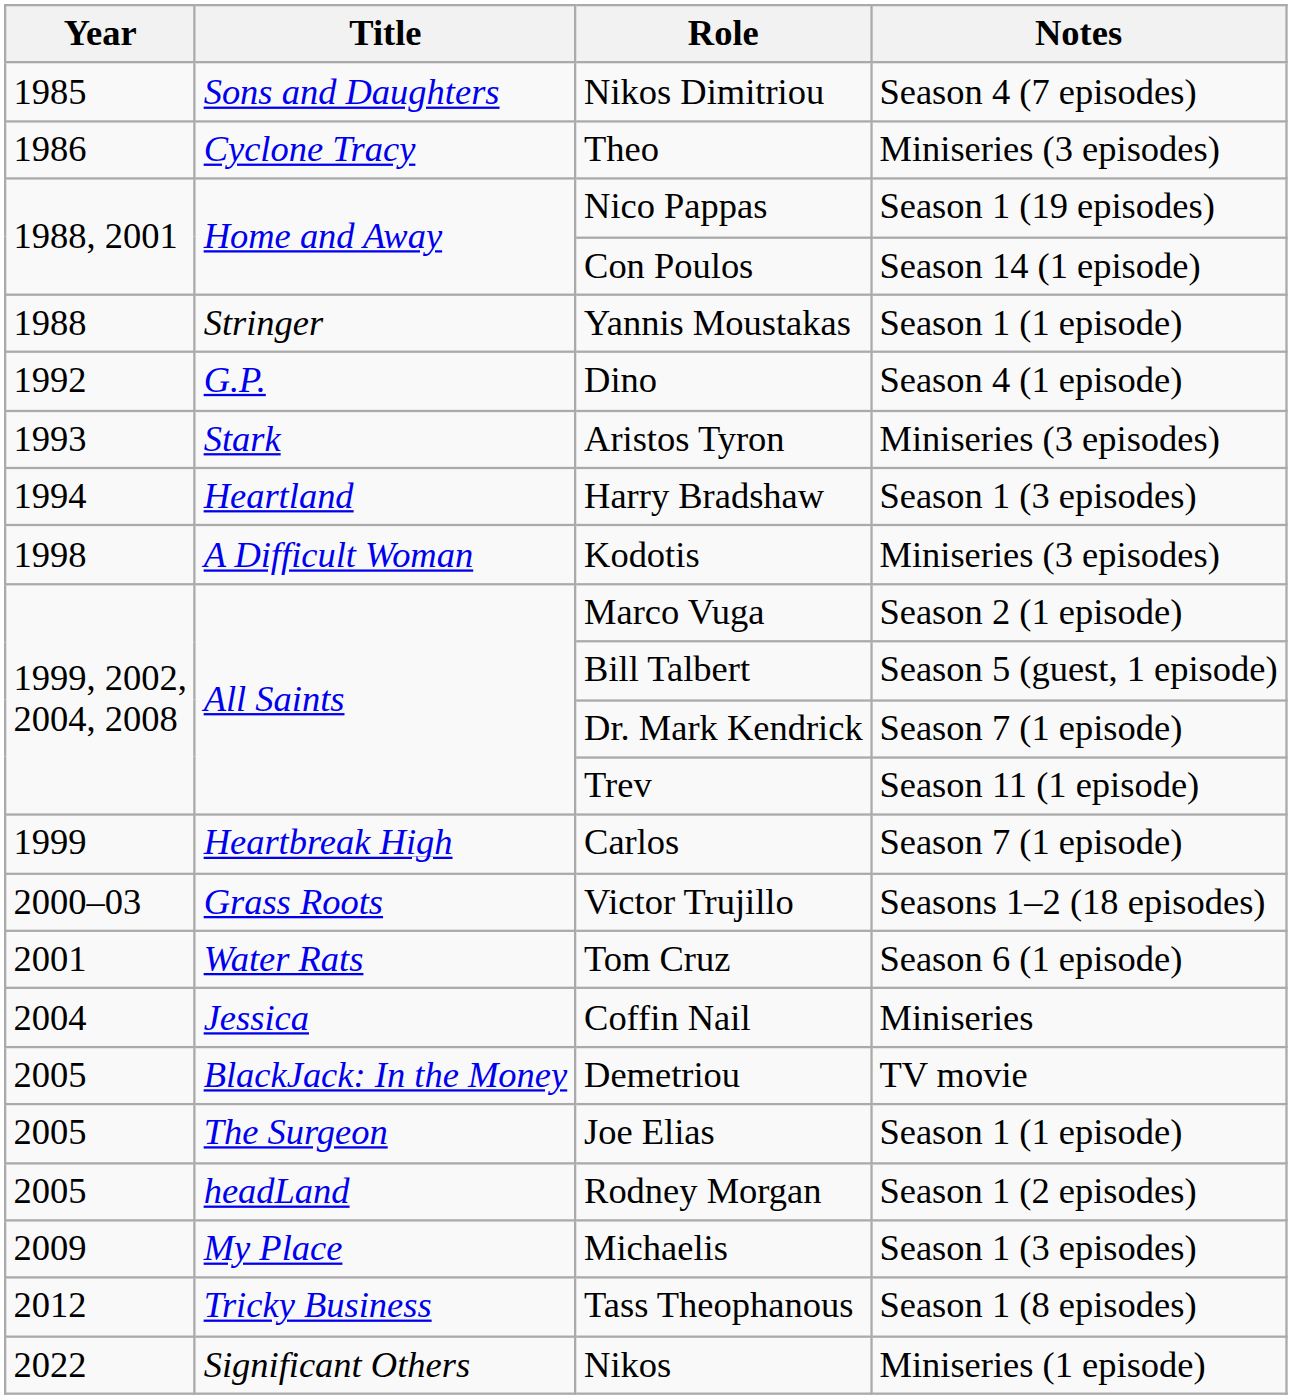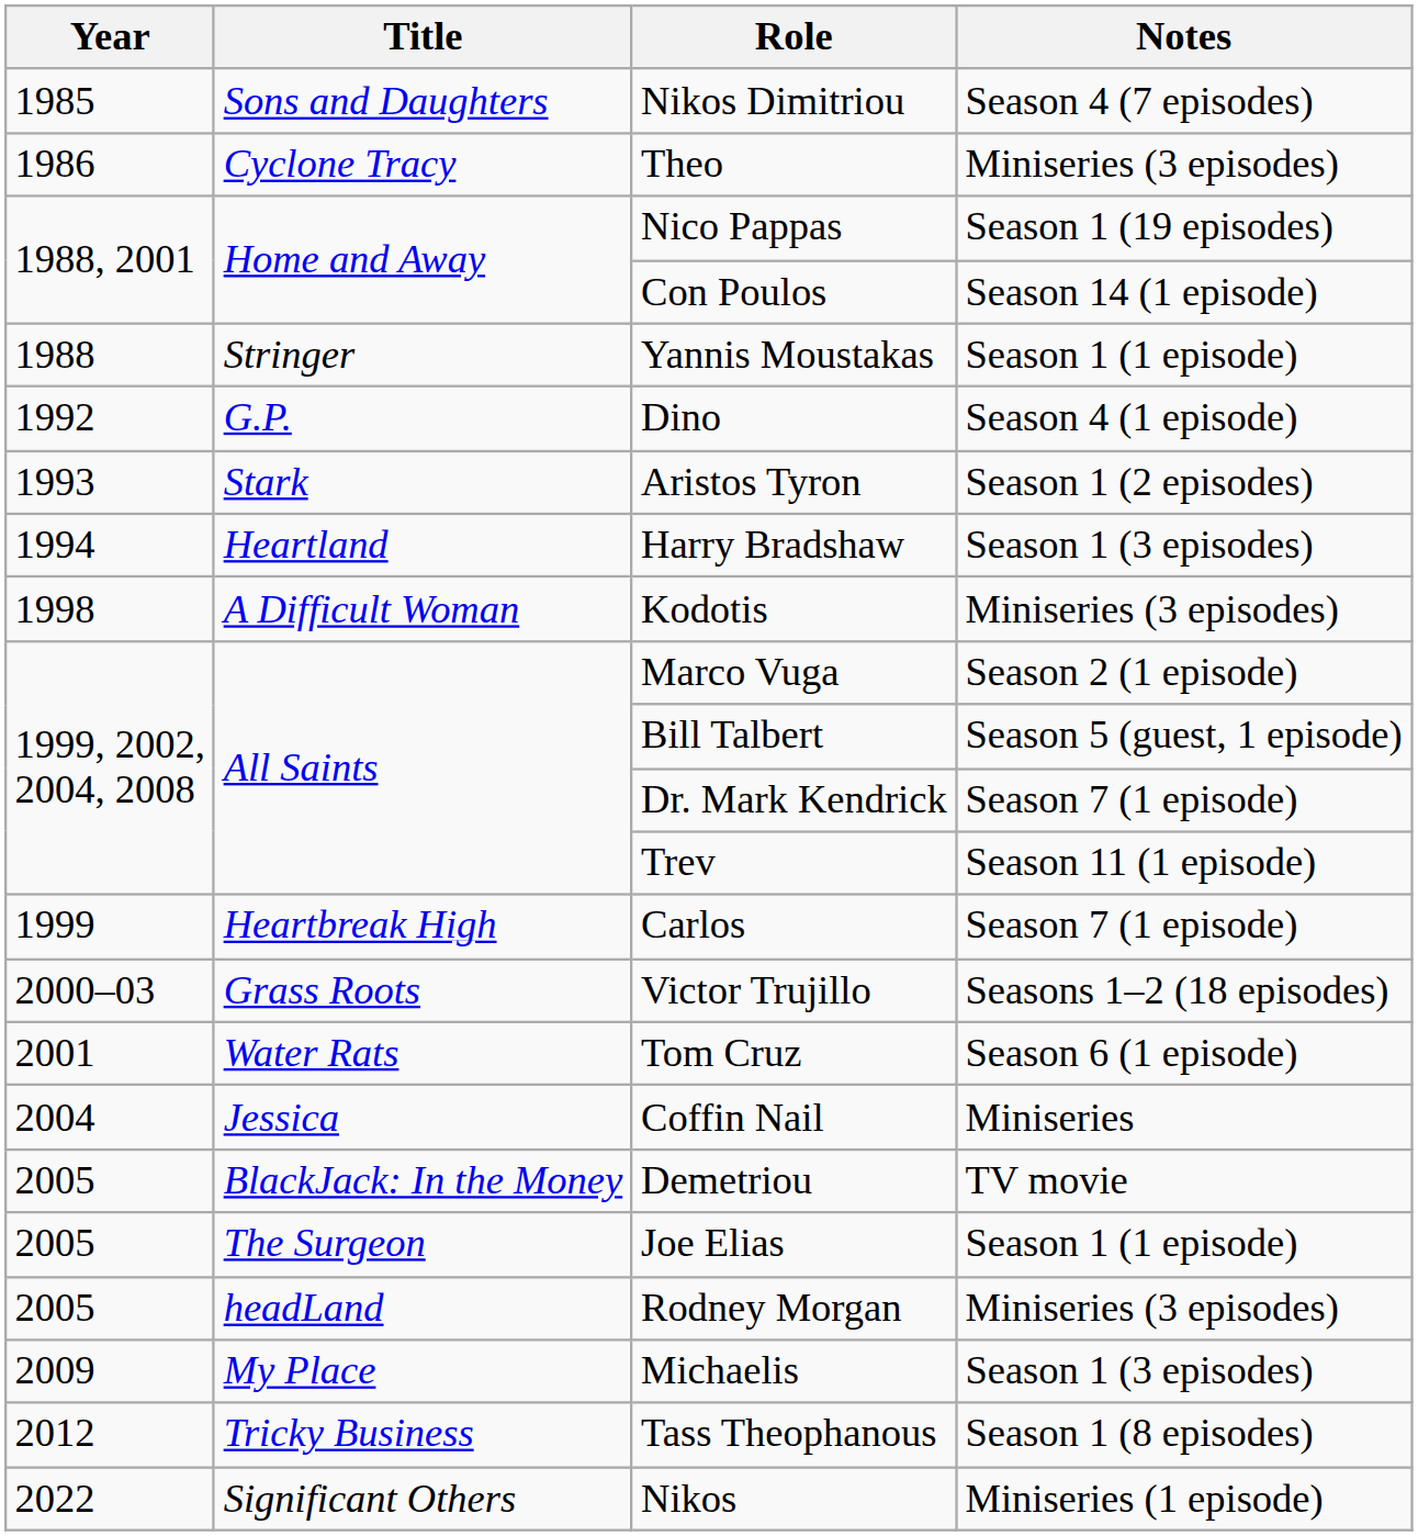 <table class="wikitable">
 <tr>
 <th>Year</th>
 <th>Title</th>
 <th>Role</th>
 <th>Notes</th>
 </tr>
 <tr>
 <td>1985</td>
 <td><em><a href='#'>Sons and Daughters</a></em></td>
 <td>Nikos Dimitriou</td>
 <td>Season 4 (7 episodes)</td>
 </tr>
 <tr>
 <td>1986</td>
 <td><em><a href='#'>Cyclone Tracy</a></em></td>
 <td>Theo</td>
 <td>Miniseries (3 episodes)</td>
 </tr>
 <tr>
 <td rowspan="2">1988, 2001</td>
 <td rowspan="2"><em><a href='#'>Home and Away</a></em></td>
 <td>Nico Pappas</td>
 <td>Season 1 (19 episodes)</td>
 </tr>
 <tr>
 <td>Con Poulos</td>
 <td>Season 14 (1 episode)</td>
 </tr>
 <tr>
 <td>1988</td>
 <td><em>Stringer</em></td>
 <td>Yannis Moustakas</td>
 <td>Season 1 (1 episode)</td>
 </tr>
 <tr>
 <td>1992</td>
 <td><em><a href='#'>G.P.</a></em></td>
 <td>Dino</td>
 <td>Season 4 (1 episode)</td>
 </tr>
 <tr>
 <td>1993</td>
 <td><em><a href='#'>Stark</a></em></td>
 <td>Aristos Tyron</td>
-<td>Miniseries (3 episodes)</td>
+<td>Season 1 (2 episodes)</td>
 </tr>
 <tr>
 <td>1994</td>
 <td><em><a href='#'>Heartland</a></em></td>
 <td>Harry Bradshaw</td>
 <td>Season 1 (3 episodes)</td>
 </tr>
 <tr>
 <td>1998</td>
 <td><em><a href='#'>A Difficult Woman</a></em></td>
 <td>Kodotis</td>
 <td>Miniseries (3 episodes)</td>
 </tr>
 <tr>
 <td rowspan="4">1999, 2002,<br>2004, 2008</td>
 <td rowspan="4"><em><a href='#'>All Saints</a></em></td>
 <td>Marco Vuga</td>
 <td>Season 2 (1 episode)</td>
 </tr>
 <tr>
 <td>Bill Talbert</td>
 <td>Season 5 (guest, 1 episode)</td>
 </tr>
 <tr>
 <td>Dr. Mark Kendrick</td>
 <td>Season 7 (1 episode)</td>
 </tr>
 <tr>
 <td>Trev</td>
 <td>Season 11 (1 episode)</td>
 </tr>
 <tr>
 <td>1999</td>
 <td><em><a href='#'>Heartbreak High</a></em></td>
 <td>Carlos</td>
 <td>Season 7 (1 episode)</td>
 </tr>
 <tr>
 <td>2000–03</td>
 <td><em><a href='#'>Grass Roots</a></em></td>
 <td>Victor Trujillo</td>
 <td>Seasons 1–2 (18 episodes)</td>
 </tr>
 <tr>
 <td>2001</td>
 <td><em><a href='#'>Water Rats</a></em></td>
 <td>Tom Cruz</td>
 <td>Season 6 (1 episode)</td>
 </tr>
 <tr>
 <td>2004</td>
 <td><em><a href='#'>Jessica</a></em></td>
 <td>Coffin Nail</td>
 <td>Miniseries</td>
 </tr>
 <tr>
 <td>2005</td>
 <td><em><a href='#'>BlackJack: In the Money</a></em></td>
 <td>Demetriou</td>
 <td>TV movie</td>
 </tr>
 <tr>
 <td>2005</td>
 <td><em><a href='#'>The Surgeon</a></em></td>
 <td>Joe Elias</td>
 <td>Season 1 (1 episode)</td>
 </tr>
 <tr>
 <td>2005</td>
 <td><em><a href='#'>headLand</a></em></td>
 <td>Rodney Morgan</td>
-<td>Season 1 (2 episodes)</td>
+<td>Miniseries (3 episodes)</td>
 </tr>
 <tr>
 <td>2009</td>
 <td><em><a href='#'>My Place</a></em></td>
 <td>Michaelis</td>
 <td>Season 1 (3 episodes)</td>
 </tr>
 <tr>
 <td>2012</td>
 <td><em><a href='#'>Tricky Business</a></em></td>
 <td>Tass Theophanous</td>
 <td>Season 1 (8 episodes)</td>
 </tr>
 <tr>
 <td>2022</td>
 <td><em>Significant Others</em></td>
 <td>Nikos</td>
 <td>Miniseries (1 episode)</td>
 </tr>
 </table>
